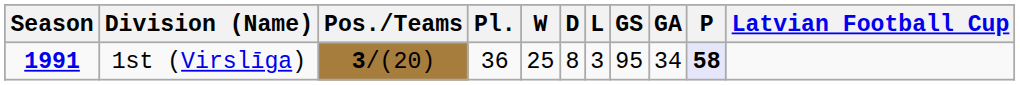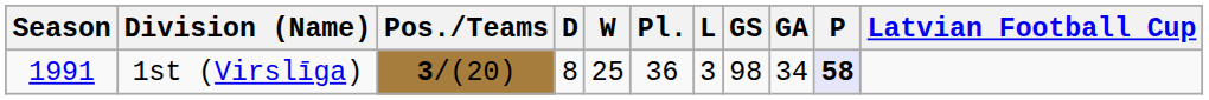 <table class="wikitable">
 <tr>
 <th>Season</th>
 <th>Division (Name)</th>
 <th>Pos./Teams</th>
+<th>D</th>
+<th>W</th>
 <th>Pl.</th>
-<th>W</th>
-<th>D</th>
 <th>L</th>
 <th>GS</th>
 <th>GA</th>
 <th>P</th>
 <th><a href='#'>Latvian Football Cup</a></th>
 </tr>
 <tr>
-<td align=center><strong><a href='#'>1991</a></strong></td>
+<td align=center><a href='#'>1991</a></td>
 <td align=center>1st (<a href='#'>Virslīga</a>)</td>
 <td align=center bgcolor=#A67D3D><strong>3</strong>/(20)</td>
+<td align=center>8</td>
+<td align=center>25</td>
 <td align=center>36</td>
-<td align=center>25</td>
-<td align=center>8</td>
 <td align=center>3</td>
-<td align=center>95</td>
+<td align=center>98</td>
 <td align=center>34</td>
 <td align=center style="background: lavender;"><strong>58</strong></td>
 <td align=center></td>
 </tr>
 </table>
